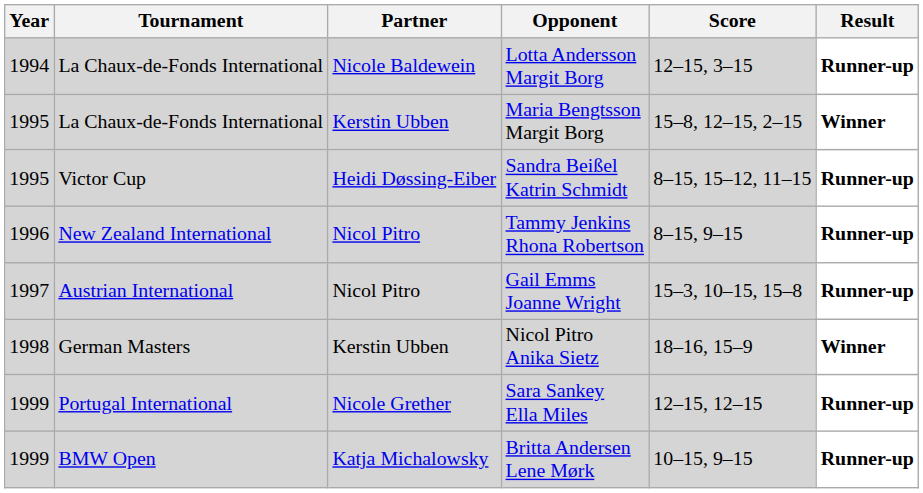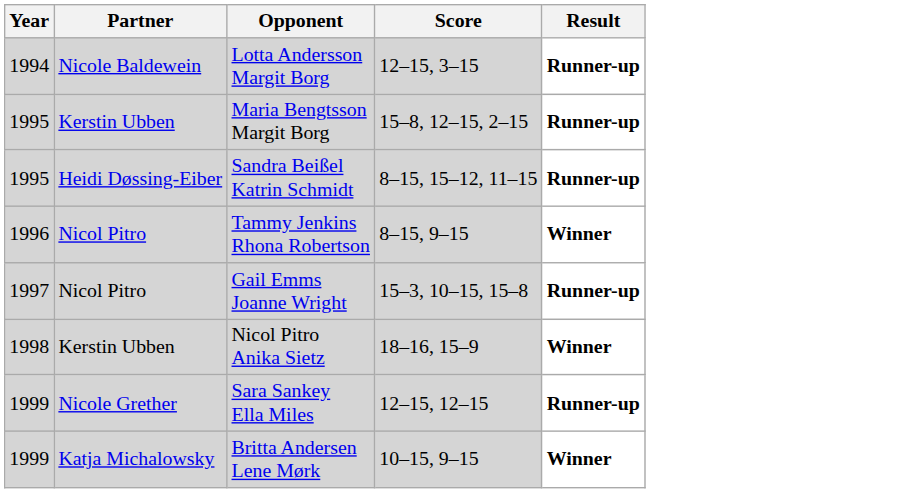 <table class="sortable wikitable" style="font-size: 90%;">
 <tr>
 <th>Year</th>
-<th>Tournament</th>
 <th>Partner</th>
 <th>Opponent</th>
 <th>Score</th>
 <th>Result</th>
 </tr>
 <tr style="background:#D5D5D5">
 <td align="center">1994</td>
-<td align="left">La Chaux-de-Fonds International</td>
 <td align="left"> <a href='#'>Nicole Baldewein</a></td>
 <td align="left"> <a href='#'>Lotta Andersson</a> <br>  <a href='#'>Margit Borg</a></td>
 <td align="left">12–15, 3–15</td>
 <td style="text-align:left; background:white"> <strong>Runner-up</strong></td>
 </tr>
 <tr style="background:#D5D5D5">
 <td align="center">1995</td>
-<td align="left">La Chaux-de-Fonds International</td>
 <td align="left"> <a href='#'>Kerstin Ubben</a></td>
 <td align="left"> <a href='#'>Maria Bengtsson</a> <br>  Margit Borg</td>
 <td align="left">15–8, 12–15, 2–15</td>
-<td style="text-align:left; background:white"> <strong>Winner</strong></td>
+<td style="text-align:left; background:white"> <strong>Runner-up</strong></td>
 </tr>
 <tr style="background:#D5D5D5">
 <td align="center">1995</td>
-<td align="left">Victor Cup</td>
 <td align="left"> <a href='#'>Heidi Døssing-Eiber</a></td>
 <td align="left"> <a href='#'>Sandra Beißel</a> <br>  <a href='#'>Katrin Schmidt</a></td>
 <td align="left">8–15, 15–12, 11–15</td>
 <td style="text-align:left; background:white"> <strong>Runner-up</strong></td>
 </tr>
 <tr style="background:#D5D5D5">
 <td align="center">1996</td>
-<td align="left"><a href='#'>New Zealand International</a></td>
 <td align="left"> <a href='#'>Nicol Pitro</a></td>
 <td align="left"> <a href='#'>Tammy Jenkins</a> <br>  <a href='#'>Rhona Robertson</a></td>
 <td align="left">8–15, 9–15</td>
-<td style="text-align:left; background:white"> <strong>Runner-up</strong></td>
+<td style="text-align:left; background:white"> <strong>Winner</strong></td>
 </tr>
 <tr style="background:#D5D5D5">
 <td align="center">1997</td>
-<td align="left"><a href='#'>Austrian International</a></td>
 <td align="left"> Nicol Pitro</td>
 <td align="left"> <a href='#'>Gail Emms</a> <br>  <a href='#'>Joanne Wright</a></td>
 <td align="left">15–3, 10–15, 15–8</td>
 <td style="text-align:left; background:white"> <strong>Runner-up</strong></td>
 </tr>
 <tr style="background:#D5D5D5">
 <td align="center">1998</td>
-<td align="left">German Masters</td>
 <td align="left"> Kerstin Ubben</td>
 <td align="left"> Nicol Pitro <br>  <a href='#'>Anika Sietz</a></td>
 <td align="left">18–16, 15–9</td>
 <td style="text-align:left; background:white"> <strong>Winner</strong></td>
 </tr>
 <tr style="background:#D5D5D5">
 <td align="center">1999</td>
-<td align="left"><a href='#'>Portugal International</a></td>
 <td align="left"> <a href='#'>Nicole Grether</a></td>
 <td align="left"> <a href='#'>Sara Sankey</a> <br>  <a href='#'>Ella Miles</a></td>
 <td align="left">12–15, 12–15</td>
 <td style="text-align:left; background:white"> <strong>Runner-up</strong></td>
 </tr>
 <tr style="background:#D5D5D5">
 <td align="center">1999</td>
-<td align="left"><a href='#'>BMW Open</a></td>
 <td align="left"> <a href='#'>Katja Michalowsky</a></td>
 <td align="left"> <a href='#'>Britta Andersen</a> <br>  <a href='#'>Lene Mørk</a></td>
 <td align="left">10–15, 9–15</td>
-<td style="text-align:left; background:white"> <strong>Runner-up</strong></td>
+<td style="text-align:left; background:white"> <strong>Winner</strong></td>
 </tr>
 </table>
